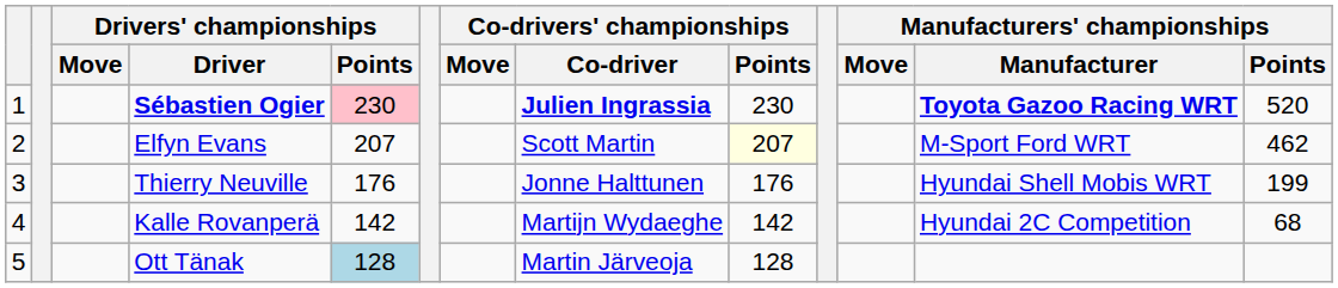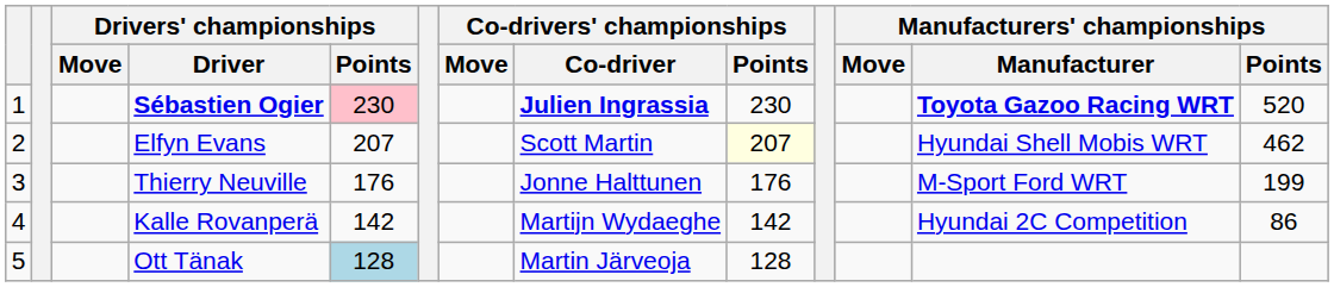 <table class="wikitable" style="font-size:85%;">
 <tr>
 <th rowspan="2"></th>
 <th rowspan="7" style="width:5px;"></th>
 <th colspan="3">Drivers' championships</th>
 <th rowspan="7" style="width:5px;"></th>
 <th colspan="3" nowrap>Co-drivers' championships</th>
 <th rowspan="7" style="width:5px;"></th>
 <th colspan="3" nowrap>Manufacturers' championships</th>
 </tr>
 <tr>
 <th>Move</th>
 <th>Driver</th>
 <th>Points</th>
 <th>Move</th>
 <th>Co-driver</th>
 <th>Points</th>
 <th>Move</th>
 <th>Manufacturer</th>
 <th>Points</th>
 </tr>
 <tr>
 <td align="center">1</td>
 <td align="center"></td>
 <td><strong><a href='#'>Sébastien Ogier</a></strong></td>
 <td align="center" style="background: pink;">230</td>
 <td align="center"></td>
 <td><strong><a href='#'>Julien Ingrassia</a></strong></td>
 <td align="center">230</td>
 <td align="center"></td>
 <td><strong><a href='#'>Toyota Gazoo Racing WRT</a></strong></td>
 <td align="center">520</td>
 </tr>
 <tr>
 <td align="center">2</td>
 <td align="center"></td>
 <td><a href='#'>Elfyn Evans</a></td>
 <td align="center">207</td>
 <td align="center"></td>
 <td><a href='#'>Scott Martin</a></td>
 <td align="center" style="background: lightyellow;">207</td>
 <td align="center"></td>
-<td><a href='#'>M-Sport Ford WRT</a></td>
+<td><a href='#'>Hyundai Shell Mobis WRT</a></td>
 <td align="center">462</td>
 </tr>
 <tr>
 <td align="center">3</td>
 <td align="center"></td>
 <td><a href='#'>Thierry Neuville</a></td>
 <td align="center">176</td>
 <td align="center"></td>
 <td nowrap><a href='#'>Jonne Halttunen</a></td>
 <td align="center">176</td>
 <td align="center"></td>
-<td><a href='#'>Hyundai Shell Mobis WRT</a></td>
+<td><a href='#'>M-Sport Ford WRT</a></td>
 <td align="center">199</td>
 </tr>
 <tr>
 <td align="center">4</td>
 <td align="center"></td>
 <td nowrap><a href='#'>Kalle Rovanperä</a></td>
 <td align="center">142</td>
 <td align="center"></td>
 <td nowrap><a href='#'>Martijn Wydaeghe</a></td>
 <td align="center">142</td>
 <td align="center"></td>
 <td><a href='#'>Hyundai 2C Competition</a></td>
-<td align="center">68</td>
+<td align="center">86</td>
 </tr>
 <tr>
 <td align="center">5</td>
 <td align="center"></td>
 <td><a href='#'>Ott Tänak</a></td>
 <td align="center" style="background: lightblue;">128</td>
 <td align="center"></td>
 <td><a href='#'>Martin Järveoja</a></td>
 <td align="center">128</td>
 <td></td>
 <td></td>
 <td></td>
 </tr>
 </table>
